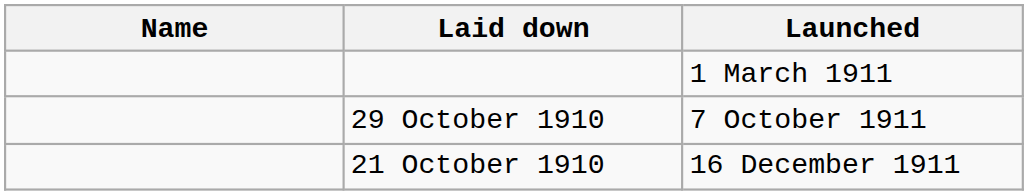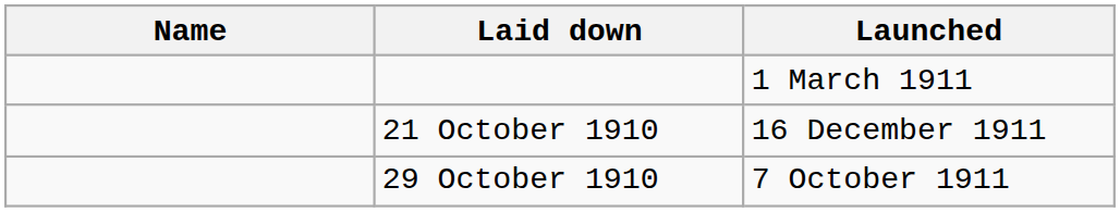 <table class="wikitable">
 <tr>
 <th scope="col" width="150px">Name</th>
 <th scope="col" width="150px">Laid down</th>
 <th scope="col" width="150px">Launched</th>
 </tr>
 <tr>
 <td></td>
 <td></td>
 <td>1 March 1911</td>
 </tr>
 <tr>
 <td></td>
+<td>21 October 1910</td>
+<td>16 December 1911</td>
+</tr>
+<tr>
+<td></td>
 <td>29 October 1910</td>
 <td>7 October 1911</td>
 </tr>
-<tr>
-<td></td>
-<td>21 October 1910</td>
-<td>16 December 1911</td>
-</tr>
 </table>
